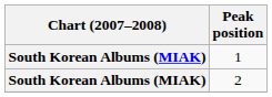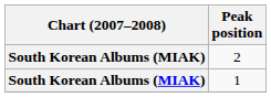 <table class="wikitable plainrowheaders">
 <tr>
 <th>Chart (2007–2008)</th>
 <th>Peak<br>position</th>
 </tr>
 <tr>
+<th scope="row">South Korean Albums (MIAK)</th>
+<td align="center">2</td>
+</tr>
+<tr>
 <th scope="row">South Korean Albums (<a href='#'>MIAK</a>)<br></th>
 <td align="center">1</td>
 </tr>
 <tr>
-<th scope="row">South Korean Albums (MIAK)</th>
-<td align="center">2</td>
-</tr>
-<tr>
 </tr>
 </table>
